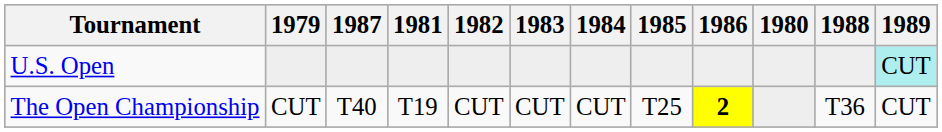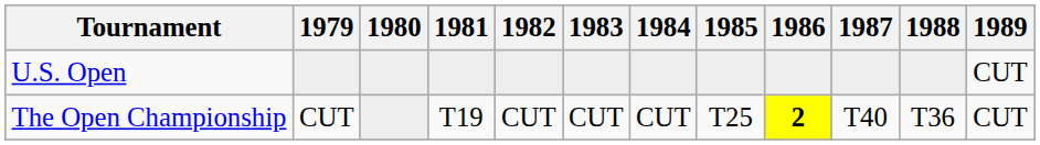 <table class="wikitable" style="font-size:95%;text-align:center;">
 <tr>
 <th>Tournament</th>
 <th>1979</th>
-<th>1987</th>
+<th>1980</th>
 <th>1981</th>
 <th>1982</th>
 <th>1983</th>
 <th>1984</th>
 <th>1985</th>
 <th>1986</th>
-<th>1980</th>
+<th>1987</th>
 <th>1988</th>
 <th>1989</th>
 </tr>
 <tr>
 <td align=left><a href='#'>U.S. Open</a></td>
 <td style="background:#eeeeee;"></td>
 <td style="background:#eeeeee;"></td>
 <td style="background:#eeeeee;"></td>
 <td style="background:#eeeeee;"></td>
 <td style="background:#eeeeee;"></td>
 <td style="background:#eeeeee;"></td>
 <td style="background:#eeeeee;"></td>
 <td style="background:#eeeeee;"></td>
 <td style="background:#eeeeee;"></td>
 <td style="background:#eeeeee;"></td>
-<td style="background: paleturquoise;">CUT</td>
+<td>CUT</td>
 </tr>
 <tr>
 <td align=left><a href='#'>The Open Championship</a></td>
 <td>CUT</td>
-<td>T40</td>
+<td style="background:#eeeeee;"></td>
 <td>T19</td>
 <td>CUT</td>
 <td>CUT</td>
 <td>CUT</td>
 <td>T25</td>
 <td style="background:yellow;"><strong>2</strong></td>
-<td style="background:#eeeeee;"></td>
+<td>T40</td>
 <td>T36</td>
 <td>CUT</td>
 </tr>
 </table>
